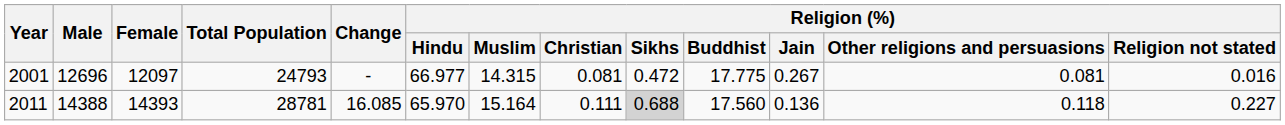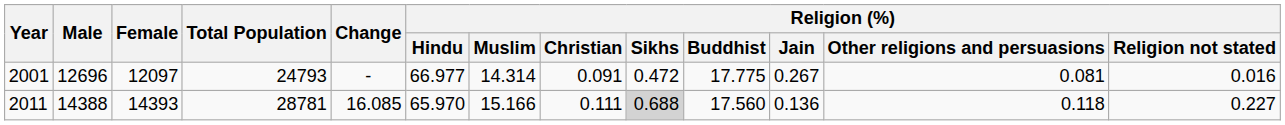 <table class="wikitable">
 <tr>
 <th rowspan="2">Year</th>
 <th rowspan="2">Male</th>
 <th rowspan="2">Female</th>
 <th rowspan="2">Total Population</th>
 <th rowspan="2">Change</th>
 <th colspan="8">Religion (%)</th>
 </tr>
 <tr>
 <th>Hindu</th>
 <th>Muslim</th>
 <th>Christian</th>
 <th>Sikhs</th>
 <th>Buddhist</th>
 <th>Jain</th>
 <th>Other religions and persuasions</th>
 <th>Religion not stated</th>
 </tr>
 <tr>
 <td>2001</td>
 <td style="text-align:right;">12696</td>
 <td style="text-align:right;">12097</td>
 <td style="text-align:right;">24793</td>
 <td style="text-align:center;">-</td>
 <td style="text-align:right;">66.977</td>
-<td style="text-align:right;">14.315</td>
-<td style="text-align:right;">0.081</td>
+<td style="text-align:right;">14.314</td>
+<td style="text-align:right;">0.091</td>
 <td style="text-align:right;">0.472</td>
 <td style="text-align:right;">17.775</td>
 <td style="text-align:right;">0.267</td>
 <td style="text-align:right;">0.081</td>
 <td style="text-align:right;">0.016</td>
 </tr>
 <tr>
 <td>2011</td>
 <td style="text-align:right;">14388</td>
 <td style="text-align:right;">14393</td>
 <td style="text-align:right;">28781</td>
 <td style="text-align:right;">16.085</td>
 <td style="text-align:right;">65.970</td>
-<td style="text-align:right;">15.164</td>
+<td style="text-align:right;">15.166</td>
 <td style="text-align:right;">0.111</td>
 <td style="background: lightgrey; text-align:right;">0.688</td>
 <td style="text-align:right;">17.560</td>
 <td style="text-align:right;">0.136</td>
 <td style="text-align:right;">0.118</td>
 <td style="text-align:right;">0.227</td>
 </tr>
 </table>
